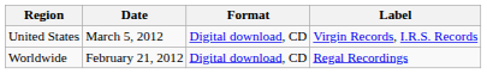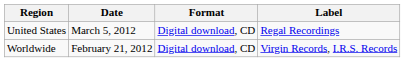 <table class=wikitable>
 <tr>
 <th>Region</th>
 <th>Date</th>
 <th>Format</th>
 <th>Label</th>
 </tr>
 <tr>
 <td>United States</td>
 <td>March 5, 2012</td>
 <td><a href='#'>Digital download</a>, CD</td>
-<td><a href='#'>Virgin Records</a>, <a href='#'>I.R.S. Records</a></td>
+<td><a href='#'>Regal Recordings</a></td>
 </tr>
 <tr>
 <td>Worldwide</td>
 <td>February 21, 2012</td>
 <td><a href='#'>Digital download</a>, CD</td>
-<td><a href='#'>Regal Recordings</a></td>
+<td><a href='#'>Virgin Records</a>, <a href='#'>I.R.S. Records</a></td>
 </tr>
 </table>
